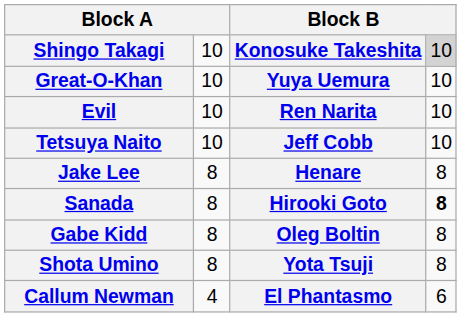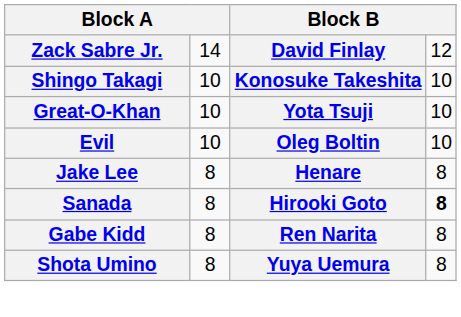 <table class="wikitable" style="margin: 1em auto 1em auto;text-align:center">
 <tr>
 <th colspan="2" style="width:50%">Block A</th>
 <th colspan="2" style="width:50%">Block B</th>
 </tr>
 <tr>
+<th><a href='#'>Zack Sabre Jr.</a></th>
+<td>14</td>
+<th><a href='#'>David Finlay</a></th>
+<td>12</td>
+</tr>
+<tr>
 <th><a href='#'>Shingo Takagi</a></th>
 <td>10</td>
 <th><a href='#'>Konosuke Takeshita</a></th>
-<td style="background: lightgrey;">10</td>
+<td>10</td>
 </tr>
 <tr>
 <th><a href='#'>Great-O-Khan</a></th>
 <td>10</td>
-<th><a href='#'>Yuya Uemura</a><br></th>
+<th><a href='#'>Yota Tsuji</a></th>
 <td>10</td>
 </tr>
 <tr>
 <th><a href='#'>Evil</a></th>
 <td>10</td>
-<th><a href='#'>Ren Narita</a></th>
-<td>10</td>
-</tr>
-<tr>
-<th><a href='#'>Tetsuya Naito</a></th>
-<td>10</td>
-<th><a href='#'>Jeff Cobb</a></th>
+<th><a href='#'>Oleg Boltin</a></th>
 <td>10</td>
 </tr>
 <tr>
 <th><a href='#'>Jake Lee</a></th>
 <td>8</td>
 <th><a href='#'>Henare</a></th>
 <td>8</td>
 </tr>
 <tr>
 <th><a href='#'>Sanada</a></th>
 <td>8</td>
 <th><a href='#'>Hirooki Goto</a></th>
 <td><strong>8</strong></td>
 </tr>
 <tr>
 <th><a href='#'>Gabe Kidd</a></th>
 <td>8</td>
-<th><a href='#'>Oleg Boltin</a></th>
+<th><a href='#'>Ren Narita</a></th>
 <td>8</td>
 </tr>
 <tr>
 <th><a href='#'>Shota Umino</a></th>
 <td>8</td>
-<th><a href='#'>Yota Tsuji</a></th>
+<th><a href='#'>Yuya Uemura</a><br></th>
 <td>8</td>
 </tr>
-<tr>
-<th><a href='#'>Callum Newman</a></th>
-<td>4</td>
-<th><a href='#'>El Phantasmo</a></th>
-<td>6</td>
-</tr>
 </table>
